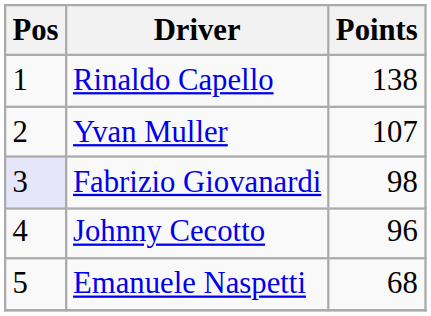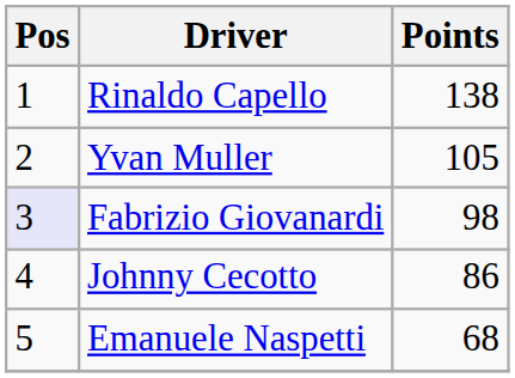 <table class="wikitable" style="font-size: 85%;">
 <tr>
 <th>Pos</th>
 <th>Driver</th>
 <th>Points</th>
 </tr>
 <tr>
 <td>1</td>
 <td> <a href='#'>Rinaldo Capello</a></td>
 <td align="right">138</td>
 </tr>
 <tr>
 <td>2</td>
 <td> <a href='#'>Yvan Muller</a></td>
-<td align="right">107</td>
+<td align="right">105</td>
 </tr>
 <tr>
 <td style="background: lavender;">3</td>
 <td> <a href='#'>Fabrizio Giovanardi</a></td>
 <td align="right">98</td>
 </tr>
 <tr>
 <td>4</td>
 <td> <a href='#'>Johnny Cecotto</a></td>
-<td align="right">96</td>
+<td align="right">86</td>
 </tr>
 <tr>
 <td>5</td>
 <td> <a href='#'>Emanuele Naspetti</a></td>
 <td align="right">68</td>
 </tr>
 <tr>
 </tr>
 </table>
